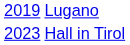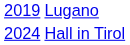 <table>
 <tr>
 <td><a href='#'>2019</a></td>
 <td> <a href='#'>Lugano</a></td>
 <td></td>
 <td></td>
 <td><br></td>
 </tr>
 <tr>
-<td><a href='#'>2023</a></td>
+<td><a href='#'>2024</a></td>
 <td> <a href='#'>Hall in Tirol</a></td>
 <td></td>
 <td></td>
 <td><br></td>
 </tr>
 </table>
